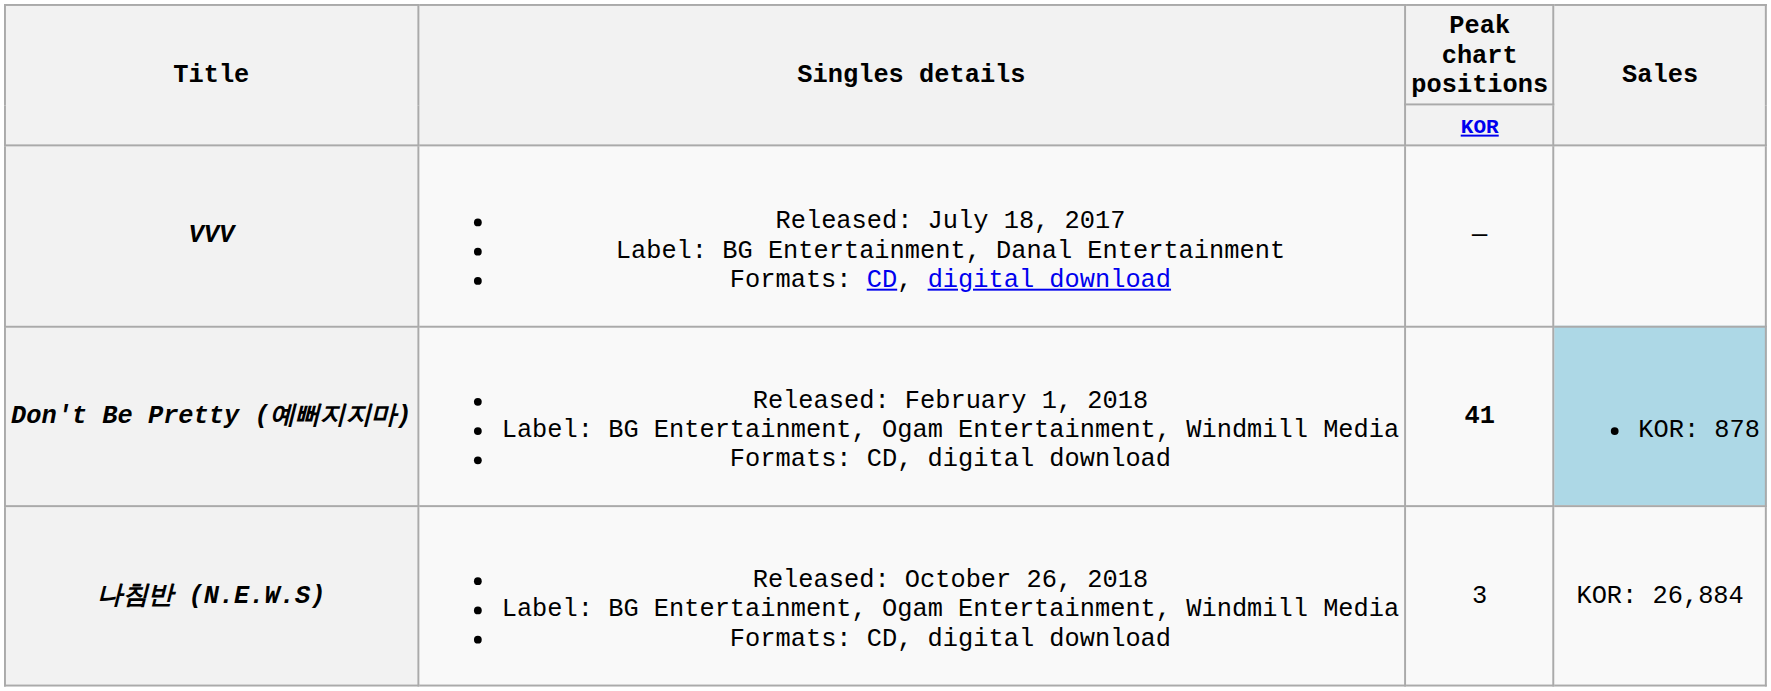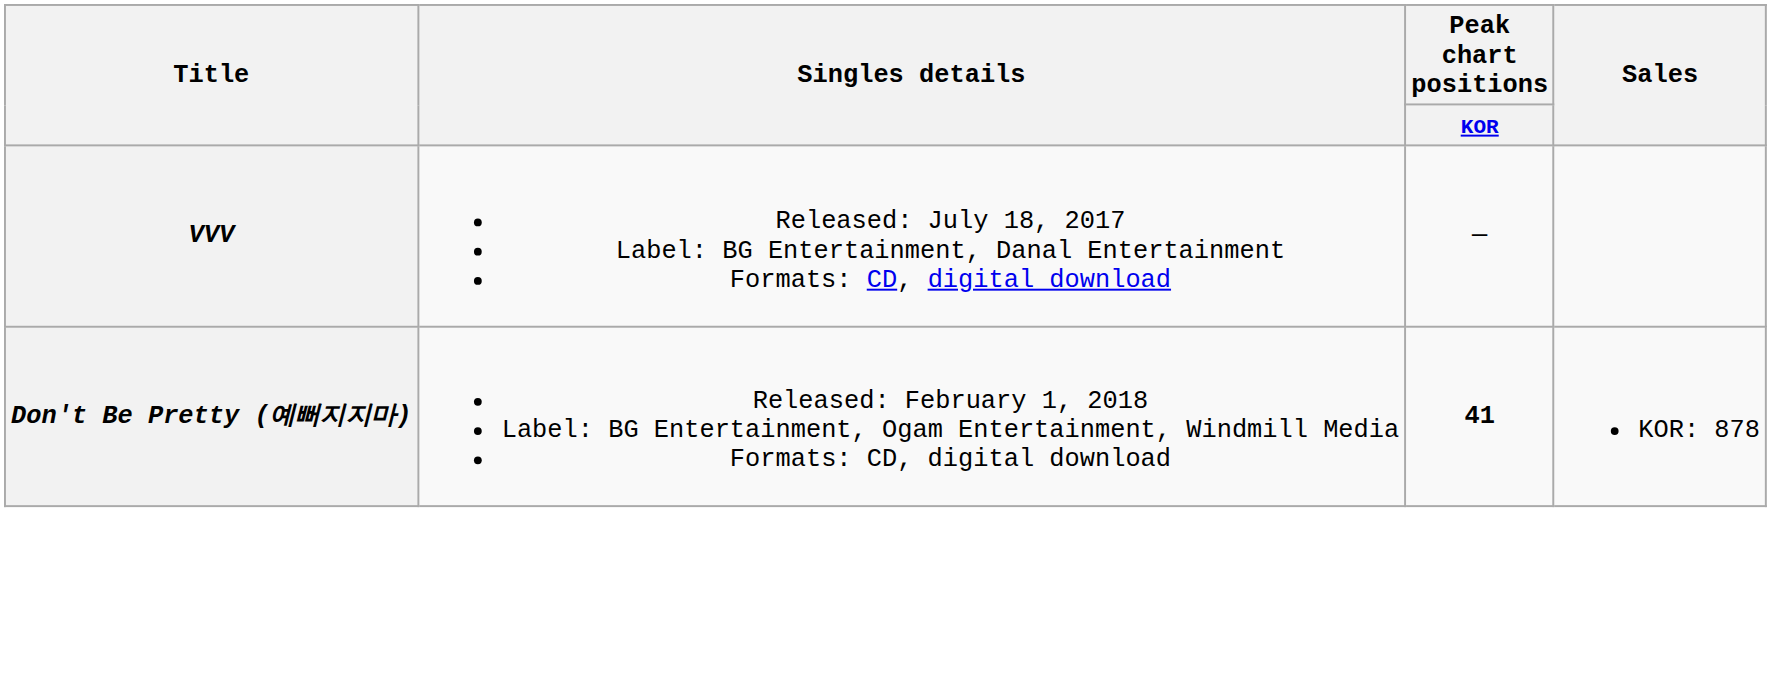 <table class="wikitable plainrowheaders" style="text-align:center;">
 <tr>
 <th scope="col" rowspan="2">Title</th>
 <th scope="col" rowspan="2">Singles details</th>
 <th scope="col" colspan="1" style="width:5em;">Peak chart positions</th>
 <th scope="col" rowspan="2">Sales</th>
 </tr>
 <tr>
 <th><small><a href='#'>KOR</a></small><br></th>
 </tr>
 <tr>
 <th scope="row"><em>VVV</em></th>
 <td><br><ul><li>Released: July 18, 2017</li><li>Label: BG Entertainment, Danal Entertainment</li><li>Formats: <a href='#'>CD</a>, <a href='#'>digital download</a></li></ul></td>
 <td>—</td>
 <td></td>
 </tr>
 <tr>
 <th scope="row"><em>Don't Be Pretty (예뻐지지마)</em></th>
 <td><br><ul><li>Released: February 1, 2018</li><li>Label: BG Entertainment, Ogam Entertainment, Windmill Media</li><li>Formats: CD, digital download</li></ul></td>
 <td><strong>41</strong></td>
-<td style="background: lightblue;"><br><ul><li>KOR: 878</li></ul></td>
-</tr>
-<tr>
-<th scope="row"><em>나침반 (N.E.W.S)</em></th>
-<td><br><ul><li>Released: October 26, 2018</li><li>Label: BG Entertainment, Ogam Entertainment, Windmill Media</li><li>Formats: CD, digital download</li></ul></td>
-<td>3</td>
-<td>KOR: 26,884</td>
+<td><br><ul><li>KOR: 878</li></ul></td>
 </tr>
 </table>
